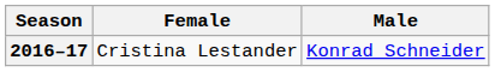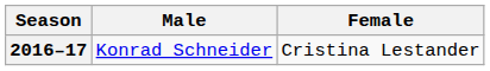 <table class="wikitable">
 <tr>
 <th scope="col">Season</th>
+<th scope="col">Male</th>
 <th scope="col">Female</th>
-<th scope="col">Male</th>
 </tr>
 <tr>
 <th scope="row">2016–17</th>
+<td><a href='#'>Konrad Schneider</a></td>
 <td>Cristina Lestander</td>
-<td><a href='#'>Konrad Schneider</a></td>
 </tr>
 </table>
